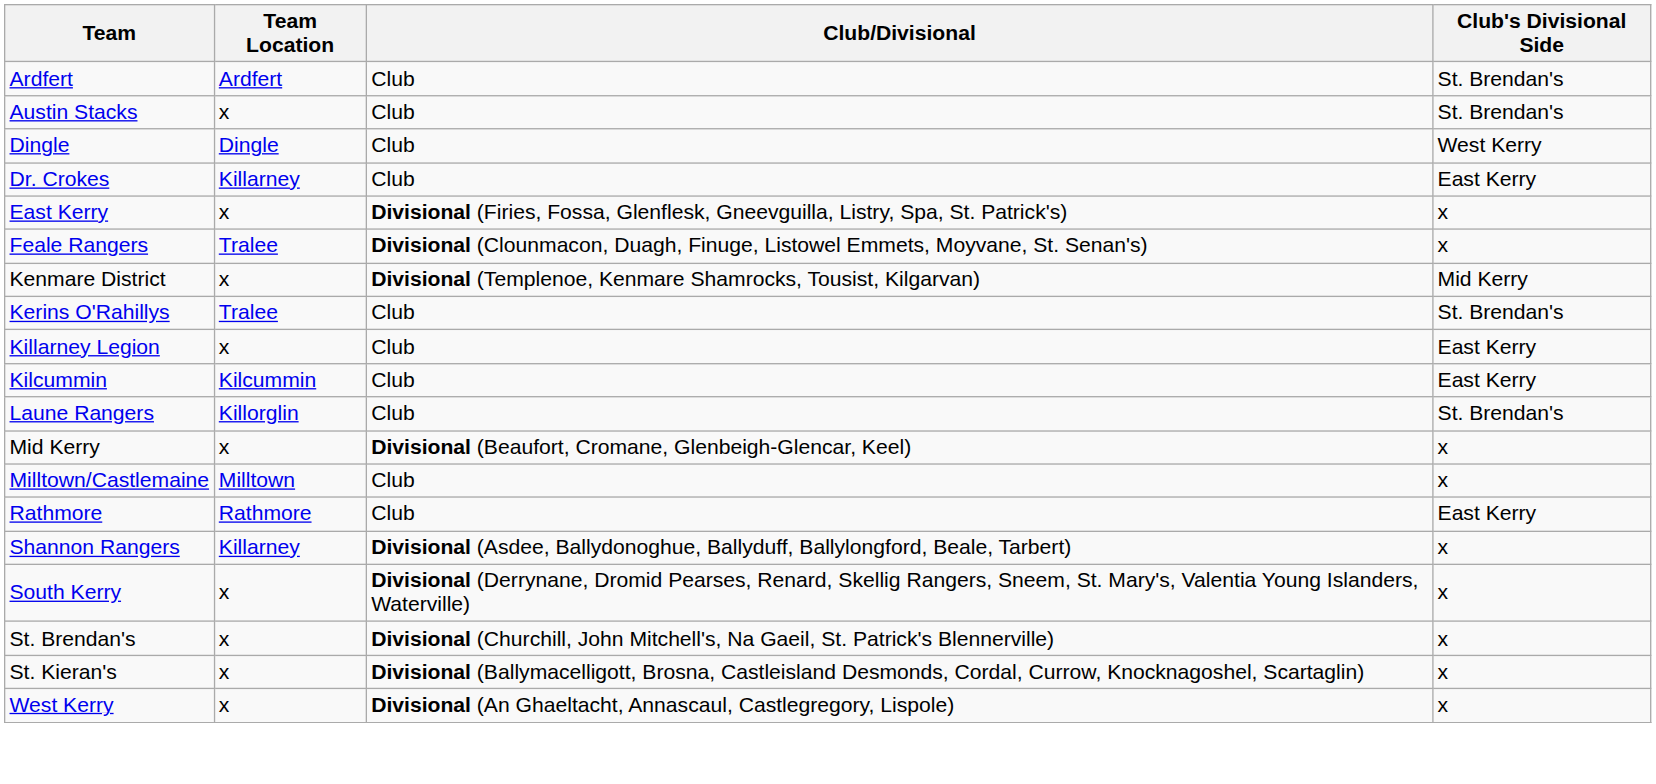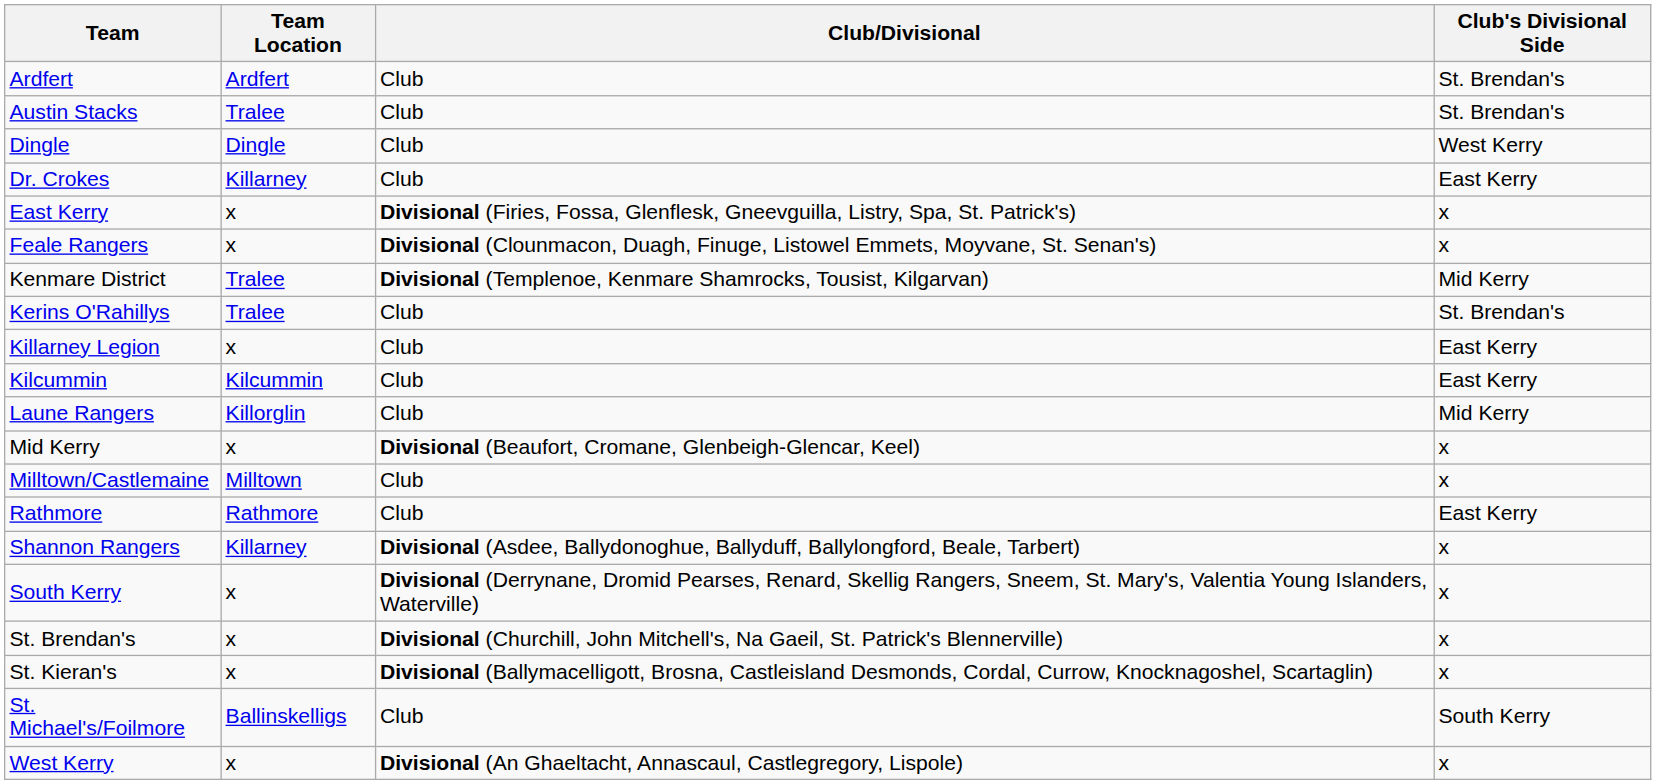 <table class="wikitable sortable">
 <tr>
 <th>Team</th>
 <th>Team Location</th>
 <th>Club/Divisional</th>
 <th>Club's Divisional Side</th>
 </tr>
 <tr>
 <td><a href='#'>Ardfert</a></td>
 <td><a href='#'>Ardfert</a></td>
 <td>Club</td>
 <td>St. Brendan's</td>
 </tr>
 <tr>
 <td><a href='#'>Austin Stacks</a></td>
-<td>x</td>
+<td><a href='#'>Tralee</a></td>
 <td>Club</td>
 <td>St. Brendan's</td>
 </tr>
 <tr>
 <td><a href='#'>Dingle</a></td>
 <td><a href='#'>Dingle</a></td>
 <td>Club</td>
 <td>West Kerry</td>
 </tr>
 <tr>
 <td><a href='#'>Dr. Crokes</a></td>
 <td><a href='#'>Killarney</a></td>
 <td>Club</td>
 <td>East Kerry</td>
 </tr>
 <tr>
 <td><a href='#'>East Kerry</a></td>
 <td>x</td>
 <td><strong>Divisional</strong> (Firies, Fossa, Glenflesk, Gneevguilla, Listry, Spa, St. Patrick's)</td>
 <td>x</td>
 </tr>
 <tr>
 <td><a href='#'>Feale Rangers</a></td>
-<td><a href='#'>Tralee</a></td>
+<td>x</td>
 <td><strong>Divisional</strong> (Clounmacon, Duagh, Finuge, Listowel Emmets, Moyvane, St. Senan's)</td>
 <td>x</td>
 </tr>
 <tr>
 <td>Kenmare District</td>
-<td>x</td>
+<td><a href='#'>Tralee</a></td>
 <td><strong>Divisional</strong> (Templenoe, Kenmare Shamrocks, Tousist, Kilgarvan)</td>
 <td>Mid Kerry</td>
 </tr>
 <tr>
 <td><a href='#'>Kerins O'Rahillys</a></td>
 <td><a href='#'>Tralee</a></td>
 <td>Club</td>
 <td>St. Brendan's</td>
 </tr>
 <tr>
 <td><a href='#'>Killarney Legion</a></td>
 <td>x</td>
 <td>Club</td>
 <td>East Kerry</td>
 </tr>
 <tr>
 <td><a href='#'>Kilcummin</a></td>
 <td><a href='#'>Kilcummin</a></td>
 <td>Club</td>
 <td>East Kerry</td>
 </tr>
 <tr>
 <td><a href='#'>Laune Rangers</a></td>
 <td><a href='#'>Killorglin</a></td>
 <td>Club</td>
-<td>St. Brendan's</td>
+<td>Mid Kerry</td>
 </tr>
 <tr>
 <td>Mid Kerry</td>
 <td>x</td>
 <td><strong>Divisional</strong> (Beaufort, Cromane, Glenbeigh-Glencar, Keel)</td>
 <td>x</td>
 </tr>
 <tr>
 <td><a href='#'>Milltown/Castlemaine</a></td>
 <td><a href='#'>Milltown</a></td>
 <td>Club</td>
 <td>x</td>
 </tr>
 <tr>
 <td><a href='#'>Rathmore</a></td>
 <td><a href='#'>Rathmore</a></td>
 <td>Club</td>
 <td>East Kerry</td>
 </tr>
 <tr>
 <td><a href='#'>Shannon Rangers</a></td>
 <td><a href='#'>Killarney</a></td>
 <td><strong>Divisional</strong> (Asdee, Ballydonoghue, Ballyduff, Ballylongford, Beale, Tarbert)</td>
 <td>x</td>
 </tr>
 <tr>
 <td><a href='#'>South Kerry</a></td>
 <td>x</td>
 <td><strong>Divisional</strong> (Derrynane, Dromid Pearses, Renard, Skellig Rangers, Sneem, St. Mary's, Valentia Young Islanders, Waterville)</td>
 <td>x</td>
 </tr>
 <tr>
 <td>St. Brendan's</td>
 <td>x</td>
 <td><strong>Divisional</strong> (Churchill, John Mitchell's, Na Gaeil, St. Patrick's Blennerville)</td>
 <td>x</td>
 </tr>
 <tr>
 <td>St. Kieran's</td>
 <td>x</td>
 <td><strong>Divisional</strong> (Ballymacelligott, Brosna, Castleisland Desmonds, Cordal, Currow, Knocknagoshel, Scartaglin)</td>
 <td>x</td>
 </tr>
 <tr>
+<td><a href='#'>St. Michael's/Foilmore</a></td>
+<td><a href='#'>Ballinskelligs</a></td>
+<td>Club</td>
+<td>South Kerry</td>
+</tr>
+<tr>
 <td><a href='#'>West Kerry</a></td>
 <td>x</td>
 <td><strong>Divisional</strong> (An Ghaeltacht, Annascaul, Castlegregory, Lispole)</td>
 <td>x</td>
 </tr>
 <tr>
 </tr>
 </table>
